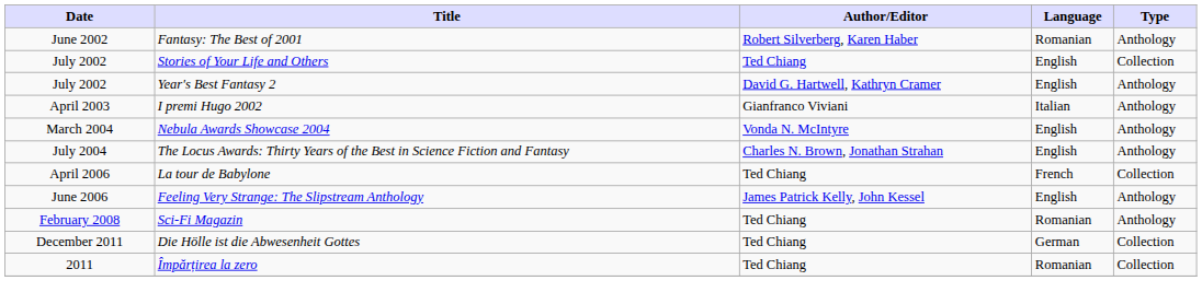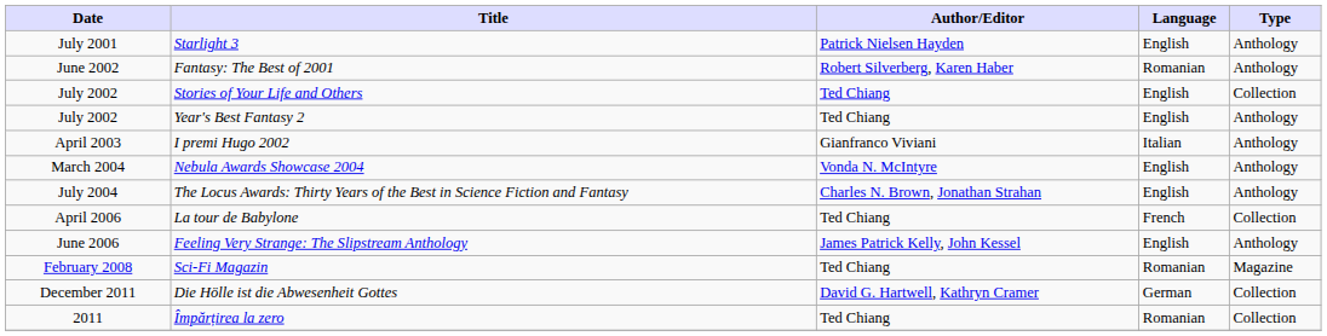 <table class="wikitable" style="font-size:90%;">
 <tr>
 <th style="background:#ddf; width:5%;">Date</th>
 <th style="background:#ddf; width:20%;">Title</th>
 <th style="background:#ddf; width:10%;">Author/Editor</th>
 <th style="background:#ddf; width:1%;">Language</th>
 <th style="background:#ddf; width:1%;">Type</th>
+</tr>
+<tr>
+<td style="text-align: center;">July 2001</td>
+<td><em><a href='#'>Starlight 3</a></em></td>
+<td><a href='#'>Patrick Nielsen Hayden</a></td>
+<td>English</td>
+<td>Anthology</td>
 </tr>
 <tr>
 <td style="text-align: center;">June 2002</td>
 <td><em>Fantasy: The Best of 2001</em></td>
 <td><a href='#'>Robert Silverberg</a>, <a href='#'>Karen Haber</a></td>
 <td>Romanian</td>
 <td>Anthology</td>
 </tr>
 <tr>
 <td style="text-align: center;">July 2002</td>
 <td><em><a href='#'>Stories of Your Life and Others</a></em></td>
 <td><a href='#'>Ted Chiang</a></td>
 <td>English</td>
 <td>Collection</td>
 </tr>
 <tr>
 <td style="text-align: center;">July 2002</td>
 <td><em>Year's Best Fantasy 2</em></td>
-<td><a href='#'>David G. Hartwell</a>, <a href='#'>Kathryn Cramer</a></td>
+<td>Ted Chiang</td>
 <td>English</td>
 <td>Anthology</td>
 </tr>
 <tr>
 <td style="text-align: center;">April 2003</td>
 <td><em>I premi Hugo 2002</em></td>
 <td>Gianfranco Viviani</td>
 <td>Italian</td>
 <td>Anthology</td>
 </tr>
 <tr>
 <td style="text-align: center;">March 2004</td>
 <td><em><a href='#'>Nebula Awards Showcase 2004</a></em></td>
 <td><a href='#'>Vonda N. McIntyre</a></td>
 <td>English</td>
 <td>Anthology</td>
 </tr>
 <tr>
 <td style="text-align: center;">July 2004</td>
 <td><em>The Locus Awards: Thirty Years of the Best in Science Fiction and Fantasy</em></td>
 <td><a href='#'>Charles N. Brown</a>, <a href='#'>Jonathan Strahan</a></td>
 <td>English</td>
 <td>Anthology</td>
 </tr>
 <tr>
 <td style="text-align: center;">April 2006</td>
 <td><em>La tour de Babylone</em></td>
 <td>Ted Chiang</td>
 <td>French</td>
 <td>Collection</td>
 </tr>
 <tr>
 <td style="text-align: center;">June 2006</td>
 <td><em><a href='#'>Feeling Very Strange: The Slipstream Anthology</a></em></td>
 <td><a href='#'>James Patrick Kelly</a>, <a href='#'>John Kessel</a></td>
 <td>English</td>
 <td>Anthology</td>
 </tr>
 <tr>
 <td style="text-align: center;"><a href='#'>February 2008</a></td>
 <td><em><a href='#'>Sci-Fi Magazin</a></em></td>
 <td>Ted Chiang</td>
 <td>Romanian</td>
-<td>Anthology</td>
+<td>Magazine</td>
 </tr>
 <tr>
 <td style="text-align: center;">December 2011</td>
 <td><em>Die Hölle ist die Abwesenheit Gottes</em></td>
-<td>Ted Chiang</td>
+<td><a href='#'>David G. Hartwell</a>, <a href='#'>Kathryn Cramer</a></td>
 <td>German</td>
 <td>Collection</td>
 </tr>
 <tr>
 <td style="text-align: center;">2011</td>
 <td><em><a href='#'>Împărțirea la zero</a></em></td>
 <td>Ted Chiang</td>
 <td>Romanian</td>
 <td>Collection</td>
 </tr>
 <tr>
 </tr>
 </table>
